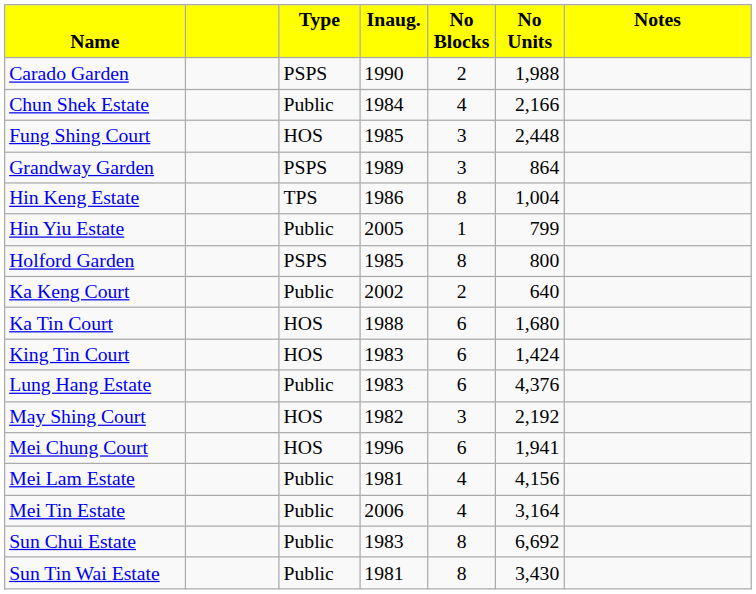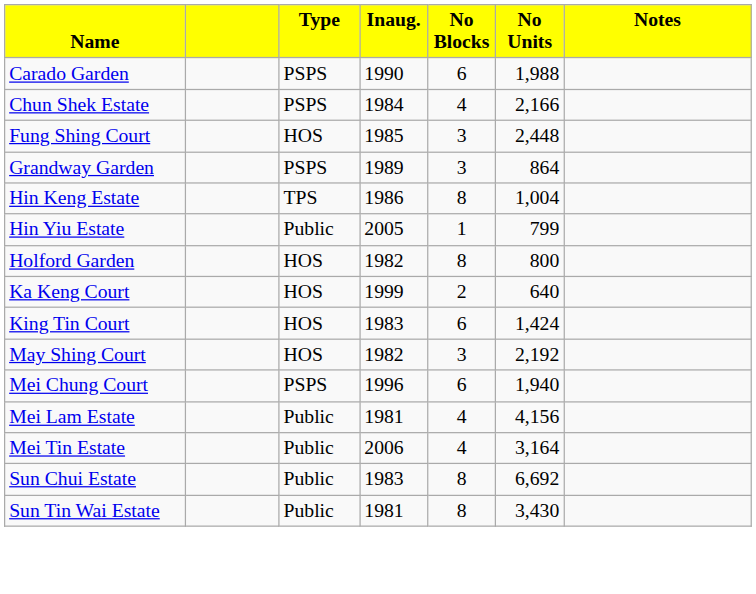 <table class="wikitable">
 <tr style="font-weight:bold;background-color:yellow" align="center" valign="top">
 <td width="143.25" Height="12.75" valign="bottom">Name</td>
 <td width="72.75" valign="top"></td>
 <td width="59.25" valign="top">Type</td>
 <td width="48" valign="top">Inaug.</td>
 <td width="48" valign="top">No Blocks</td>
 <td width="48.75" valign="bottom">No Units</td>
 <td width="150.75" valign="top">Notes</td>
 </tr>
 <tr valign="bottom">
 <td Height="12.75"><a href='#'>Carado Garden</a></td>
 <td></td>
 <td>PSPS</td>
 <td>1990</td>
-<td align="center">2</td>
+<td align="center">6</td>
 <td align="right">1,988</td>
 <td></td>
 </tr>
 <tr valign="bottom">
 <td Height="12.75"><a href='#'>Chun Shek Estate</a></td>
 <td></td>
-<td>Public</td>
+<td>PSPS</td>
 <td>1984</td>
 <td align="center">4</td>
 <td align="right">2,166</td>
 <td></td>
 </tr>
 <tr valign="bottom">
 <td Height="12.75"><a href='#'>Fung Shing Court</a></td>
 <td></td>
 <td>HOS</td>
 <td>1985</td>
 <td align="center">3</td>
 <td align="right">2,448</td>
 <td></td>
 </tr>
 <tr valign="bottom">
 <td Height="12.75"><a href='#'>Grandway Garden</a></td>
 <td></td>
 <td>PSPS</td>
 <td>1989</td>
 <td align="center">3</td>
 <td align="right">864</td>
 <td></td>
 </tr>
 <tr valign="bottom">
 <td Height="12.75"><a href='#'>Hin Keng Estate</a></td>
 <td></td>
 <td>TPS</td>
 <td>1986</td>
 <td align="center">8</td>
 <td align="right">1,004</td>
 <td></td>
 </tr>
 <tr valign="bottom">
 <td Height="12.75"><a href='#'>Hin Yiu Estate</a></td>
 <td></td>
 <td>Public</td>
 <td>2005</td>
 <td align="center">1</td>
 <td align="right">799</td>
 <td></td>
 </tr>
 <tr valign="bottom">
 <td Height="12.75"><a href='#'>Holford Garden</a></td>
 <td></td>
-<td>PSPS</td>
-<td>1985</td>
+<td>HOS</td>
+<td>1982</td>
 <td align="center">8</td>
 <td align="right">800</td>
 <td></td>
 </tr>
 <tr valign="bottom">
 <td Height="12.75"><a href='#'>Ka Keng Court</a></td>
 <td></td>
-<td>Public</td>
-<td>2002</td>
+<td>HOS</td>
+<td>1999</td>
 <td align="center">2</td>
 <td align="right">640</td>
-<td></td>
-</tr>
-<tr valign="bottom">
-<td Height="12.75"><a href='#'>Ka Tin Court</a></td>
-<td></td>
-<td>HOS</td>
-<td>1988</td>
-<td align="center">6</td>
-<td align="right">1,680</td>
 <td></td>
 </tr>
 <tr valign="bottom">
 <td Height="12.75"><a href='#'>King Tin Court</a></td>
 <td></td>
 <td>HOS</td>
 <td>1983</td>
 <td align="center">6</td>
 <td align="right">1,424</td>
-<td></td>
-</tr>
-<tr valign="bottom">
-<td Height="12.75"><a href='#'>Lung Hang Estate</a></td>
-<td></td>
-<td>Public</td>
-<td>1983</td>
-<td align="center">6</td>
-<td align="right">4,376</td>
 <td></td>
 </tr>
 <tr valign="bottom">
 <td Height="12.75"><a href='#'>May Shing Court</a></td>
 <td></td>
 <td>HOS</td>
 <td>1982</td>
 <td align="center">3</td>
 <td align="right">2,192</td>
 <td></td>
 </tr>
 <tr valign="bottom">
 <td Height="12.75"><a href='#'>Mei Chung Court</a></td>
 <td></td>
-<td>HOS</td>
+<td>PSPS</td>
 <td>1996</td>
 <td align="center">6</td>
-<td align="right">1,941</td>
+<td align="right">1,940</td>
 <td></td>
 </tr>
 <tr valign="bottom">
 <td Height="12.75"><a href='#'>Mei Lam Estate</a></td>
 <td></td>
 <td>Public</td>
 <td>1981</td>
 <td align="center">4</td>
 <td align="right">4,156</td>
 <td></td>
 </tr>
 <tr valign="bottom">
 <td Height="12.75"><a href='#'>Mei Tin Estate</a></td>
 <td></td>
 <td>Public</td>
 <td>2006</td>
 <td align="center">4</td>
 <td align="right">3,164</td>
 <td></td>
 </tr>
 <tr valign="bottom">
 <td Height="12.75"><a href='#'>Sun Chui Estate</a></td>
 <td></td>
 <td>Public</td>
 <td>1983</td>
 <td align="center">8</td>
 <td align="right">6,692</td>
 <td></td>
 </tr>
 <tr valign="bottom">
 <td Height="12.75"><a href='#'>Sun Tin Wai Estate</a></td>
 <td></td>
 <td>Public</td>
 <td>1981</td>
 <td align="center">8</td>
 <td align="right">3,430</td>
 <td></td>
 </tr>
 </table>
